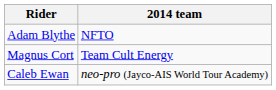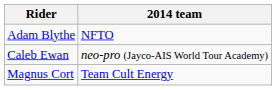 <table class="wikitable">
 <tr>
 <th>Rider</th>
 <th>2014 team</th>
 </tr>
 <tr>
 <td><a href='#'>Adam Blythe</a></td>
 <td><a href='#'>NFTO</a></td>
 </tr>
 <tr>
+<td><a href='#'>Caleb Ewan</a></td>
+<td><em>neo-pro</em> <small>(Jayco-AIS World Tour Academy)</small></td>
+</tr>
+<tr>
 <td><a href='#'>Magnus Cort</a></td>
 <td><a href='#'>Team Cult Energy</a></td>
 </tr>
-<tr>
-<td><a href='#'>Caleb Ewan</a></td>
-<td><em>neo-pro</em> <small>(Jayco-AIS World Tour Academy)</small></td>
-</tr>
 </table>
